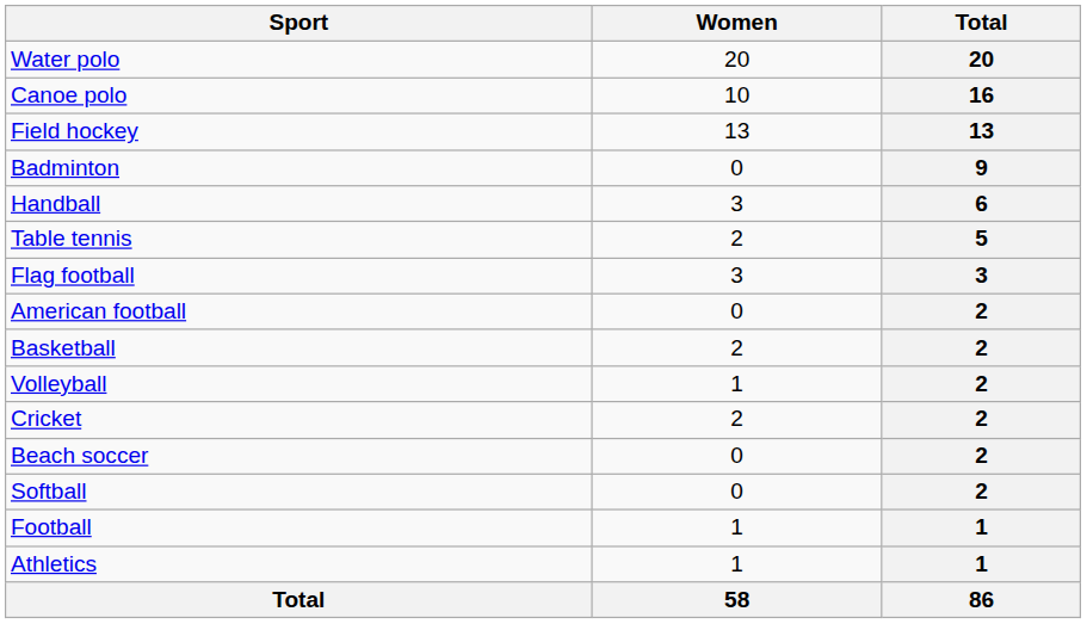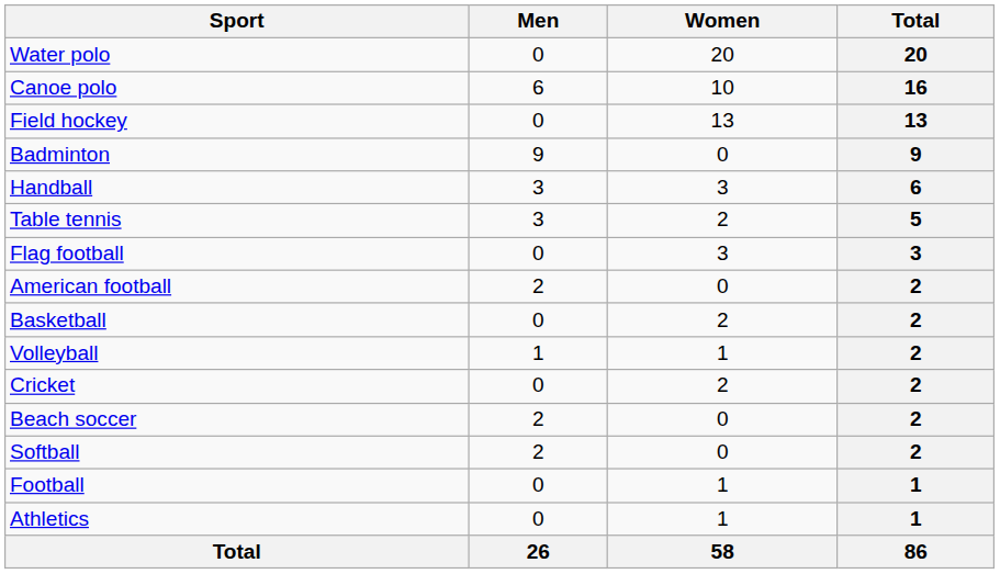 <table class="wikitable" width=60% style="font-size:100%; text-align:center;">
 <tr>
 <th>Sport</th>
+<th>Men</th>
 <th>Women</th>
 <th>Total</th>
 </tr>
 <tr>
 <td align=left><a href='#'>Water polo</a></td>
+<td>0</td>
 <td>20</td>
 <th align center>20</th>
 </tr>
 <tr>
 <td align=left><a href='#'>Canoe polo</a></td>
+<td>6</td>
 <td>10</td>
 <th align center>16</th>
 </tr>
 <tr>
 <td align=left><a href='#'>Field hockey</a></td>
+<td>0</td>
 <td>13</td>
 <th align center>13</th>
 </tr>
 <tr>
 <td align=left><a href='#'>Badminton</a></td>
+<td>9</td>
 <td>0</td>
 <th align center>9</th>
 </tr>
 <tr>
 <td align=left><a href='#'>Handball</a></td>
 <td>3</td>
+<td>3</td>
 <th align center>6</th>
 </tr>
 <tr>
 <td align=left><a href='#'>Table tennis</a></td>
+<td>3</td>
 <td>2</td>
 <th align center>5</th>
 </tr>
 <tr>
 <td align=left><a href='#'>Flag football</a></td>
+<td>0</td>
 <td>3</td>
 <th align center>3</th>
 </tr>
 <tr>
 <td align=left><a href='#'>American football</a></td>
+<td>2</td>
 <td>0</td>
 <th align center>2</th>
 </tr>
 <tr>
 <td align=left><a href='#'>Basketball</a></td>
+<td>0</td>
 <td>2</td>
 <th align center>2</th>
 </tr>
 <tr>
 <td align=left><a href='#'>Volleyball</a></td>
 <td>1</td>
+<td>1</td>
 <th align center>2</th>
 </tr>
 <tr>
 <td align=left><a href='#'>Cricket</a></td>
+<td>0</td>
 <td>2</td>
 <th align center>2</th>
 </tr>
 <tr>
 <td align=left><a href='#'>Beach soccer</a></td>
+<td>2</td>
 <td>0</td>
 <th align center>2</th>
 </tr>
 <tr>
 <td align=left><a href='#'>Softball</a></td>
+<td>2</td>
 <td>0</td>
 <th align center>2</th>
 </tr>
 <tr>
 <td align=left><a href='#'>Football</a></td>
+<td>0</td>
 <td>1</td>
 <th align center>1</th>
 </tr>
 <tr>
 <td align=left><a href='#'>Athletics</a></td>
+<td>0</td>
 <td>1</td>
 <th align center>1</th>
 </tr>
 <tr>
 <th>Total</th>
+<th>26</th>
 <th>58</th>
 <th>86</th>
 </tr>
 </table>
